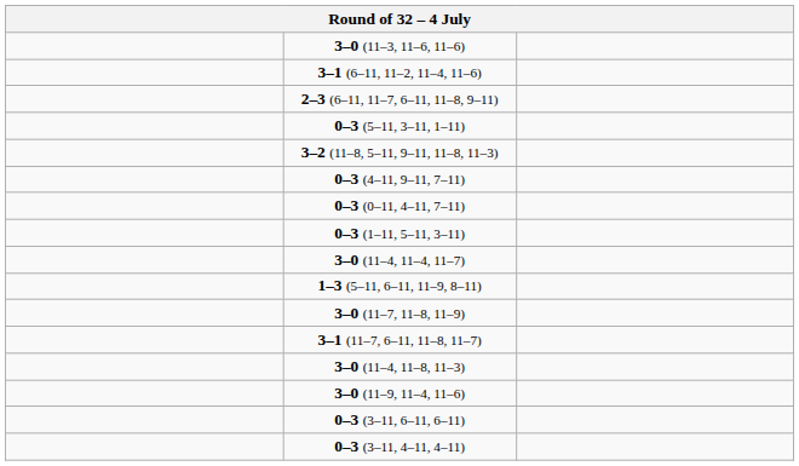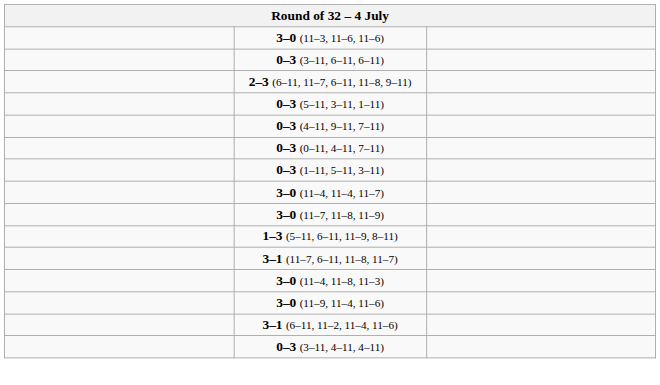 <table class="wikitable" style="text-align: center; font-size:90% ">
 <tr>
 <th colspan=3>Round of 32 – 4 July</th>
 </tr>
 <tr>
 <td align=left width="240"><strong></strong></td>
 <td align=center width="200"><strong>3–0</strong> <small>(11–3, 11–6, 11–6)</small></td>
 <td align=left width="240"></td>
 </tr>
 <tr>
+<td align=left></td>
+<td align=center><strong>0–3</strong> <small>(3–11, 6–11, 6–11)</small></td>
 <td align=left><strong></strong></td>
-<td align=center><strong>3–1</strong> <small>(6–11, 11–2, 11–4, 11–6)</small></td>
-<td align=left></td>
 </tr>
 <tr>
 <td align=left></td>
 <td align=center><strong>2–3</strong> <small>(6–11, 11–7, 6–11, 11–8, 9–11)</small></td>
 <td align=left><strong></strong></td>
 </tr>
 <tr>
 <td align=left></td>
 <td align=center><strong>0–3</strong> <small>(5–11, 3–11, 1–11)</small></td>
 <td align=left><strong></strong></td>
-</tr>
-<tr>
-<td align=left><strong></strong></td>
-<td align=center><strong>3–2</strong> <small>(11–8, 5–11, 9–11, 11–8, 11–3)</small></td>
-<td align=left></td>
 </tr>
 <tr>
 <td align=left></td>
 <td align=center><strong>0–3</strong> <small>(4–11, 9–11, 7–11)</small></td>
 <td align=left><strong></strong></td>
 </tr>
 <tr>
 <td align=left></td>
 <td align=center><strong>0–3</strong> <small>(0–11, 4–11, 7–11)</small></td>
 <td align=left><strong></strong></td>
 </tr>
 <tr>
 <td align=left></td>
 <td align=center><strong>0–3</strong> <small>(1–11, 5–11, 3–11)</small></td>
 <td align=left><strong></strong></td>
 </tr>
 <tr>
 <td align=left><strong></strong></td>
 <td align=center><strong>3–0</strong> <small>(11–4, 11–4, 11–7)</small></td>
 <td align=left></td>
 </tr>
 <tr>
+<td align=left><strong></strong></td>
+<td align=center><strong>3–0</strong> <small>(11–7, 11–8, 11–9)</small></td>
+<td align=left></td>
+</tr>
+<tr>
 <td align=left></td>
 <td align=center><strong>1–3</strong> <small>(5–11, 6–11, 11–9, 8–11)</small></td>
 <td align=left><strong></strong></td>
-</tr>
-<tr>
-<td align=left><strong></strong></td>
-<td align=center><strong>3–0</strong> <small>(11–7, 11–8, 11–9)</small></td>
-<td align=left></td>
 </tr>
 <tr>
 <td align=left><strong></strong></td>
 <td align=center><strong>3–1</strong> <small>(11–7, 6–11, 11–8, 11–7)</small></td>
 <td align=left></td>
 </tr>
 <tr>
 <td align=left><strong></strong></td>
 <td align=center><strong>3–0</strong> <small>(11–4, 11–8, 11–3)</small></td>
 <td align=left></td>
 </tr>
 <tr>
 <td align=left><strong></strong></td>
 <td align=center><strong>3–0</strong> <small>(11–9, 11–4, 11–6)</small></td>
 <td align=left></td>
 </tr>
 <tr>
+<td align=left><strong></strong></td>
+<td align=center><strong>3–1</strong> <small>(6–11, 11–2, 11–4, 11–6)</small></td>
 <td align=left></td>
-<td align=center><strong>0–3</strong> <small>(3–11, 6–11, 6–11)</small></td>
-<td align=left><strong></strong></td>
 </tr>
 <tr>
 <td align=left></td>
 <td align=center><strong>0–3</strong> <small>(3–11, 4–11, 4–11)</small></td>
 <td align=left><strong></strong></td>
 </tr>
 </table>
